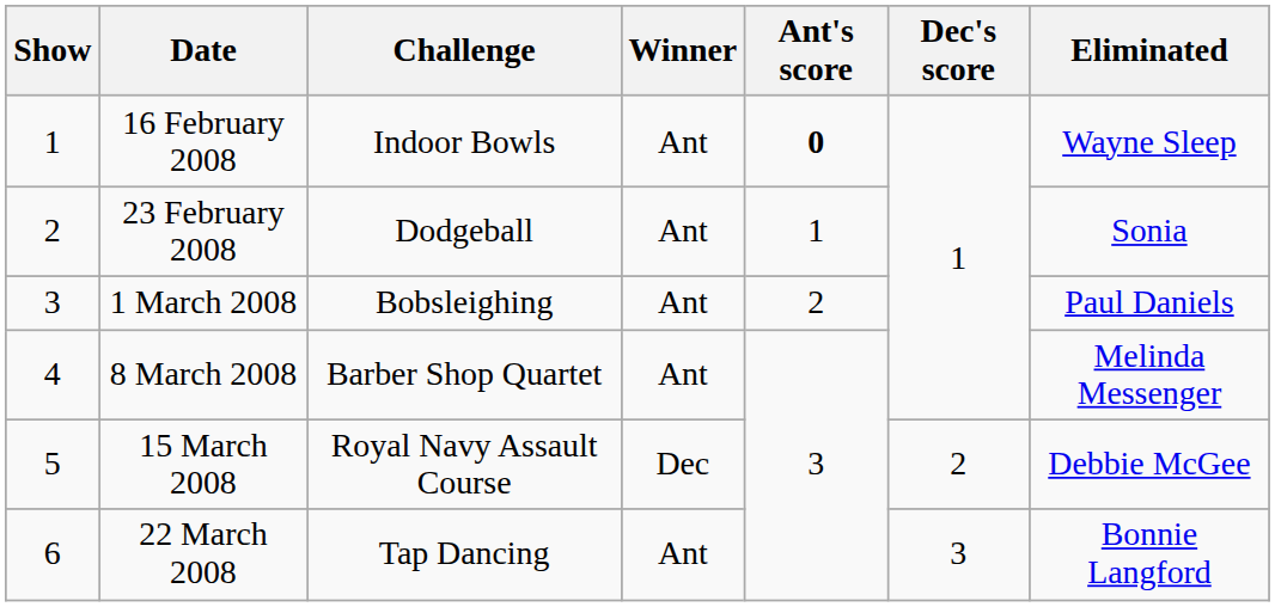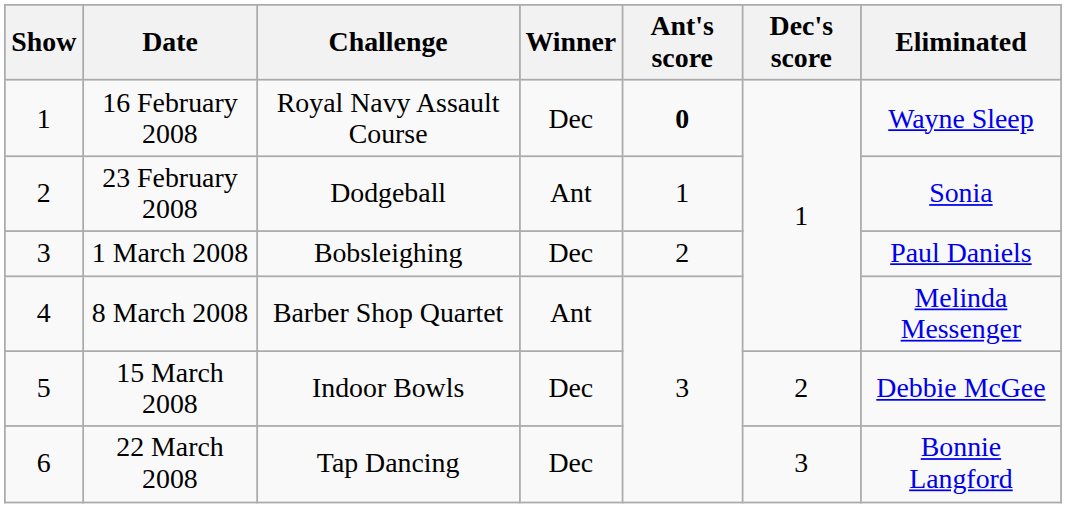 <table class="wikitable" style="text-align:center">
 <tr>
 <th>Show</th>
 <th>Date</th>
 <th>Challenge</th>
 <th>Winner</th>
 <th>Ant's score</th>
 <th>Dec's score</th>
 <th>Eliminated</th>
 </tr>
 <tr>
 <td>1</td>
 <td>16 February 2008</td>
-<td>Indoor Bowls</td>
-<td>Ant</td>
+<td>Royal Navy Assault Course</td>
+<td>Dec</td>
 <td><strong>0</strong></td>
 <td rowspan="4">1</td>
 <td><a href='#'>Wayne Sleep</a></td>
 </tr>
 <tr>
 <td>2</td>
 <td>23 February 2008</td>
 <td>Dodgeball</td>
 <td>Ant</td>
 <td>1</td>
 <td><a href='#'>Sonia</a></td>
 </tr>
 <tr>
 <td>3</td>
 <td>1 March 2008</td>
 <td>Bobsleighing</td>
-<td>Ant</td>
+<td>Dec</td>
 <td>2</td>
 <td><a href='#'>Paul Daniels</a></td>
 </tr>
 <tr>
 <td>4</td>
 <td>8 March 2008</td>
 <td>Barber Shop Quartet</td>
 <td>Ant</td>
 <td rowspan="3">3</td>
 <td><a href='#'>Melinda Messenger</a></td>
 </tr>
 <tr>
 <td>5</td>
 <td>15 March 2008</td>
-<td>Royal Navy Assault Course</td>
+<td>Indoor Bowls</td>
 <td>Dec</td>
 <td>2</td>
 <td><a href='#'>Debbie McGee</a></td>
 </tr>
 <tr>
 <td>6</td>
 <td>22 March 2008</td>
 <td>Tap Dancing</td>
-<td>Ant</td>
+<td>Dec</td>
 <td>3</td>
 <td><a href='#'>Bonnie Langford</a></td>
 </tr>
 </table>
